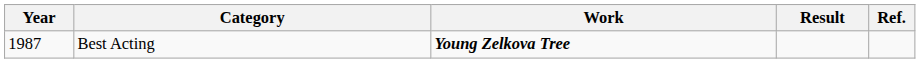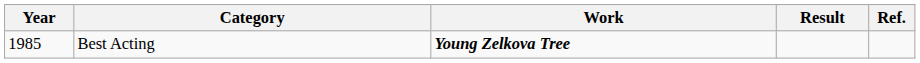 <table class="wikitable sortable plainrowheaders" style="font-size:98%">
 <tr>
 <th scope="col" style="width:6%;">Year</th>
 <th scope="col" style="width:31%;">Category</th>
 <th scope="col" style="width:30%;">Work</th>
 <th scope="col" style="width:8%;">Result</th>
 <th scope="col" style="width:4%;">Ref.</th>
 </tr>
 <tr>
-<td>1987</td>
+<td>1985</td>
 <td>Best Acting</td>
 <td><strong><em>Young Zelkova Tree</em></strong></td>
 <td></td>
 <td></td>
 </tr>
 </table>
